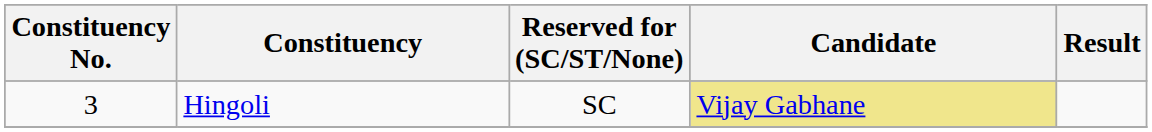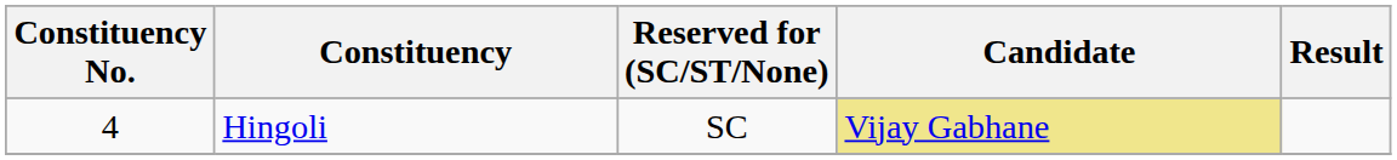 <table class= "wikitable sortable">
 <tr>
 <th align="center">Constituency <br> No.</th>
 <th style="width:180px;">Constituency</th>
 <th align="center">Reserved for<br>(SC/ST/None)</th>
 <th style="width:200px;">Candidate</th>
 <th align="center">Result</th>
 </tr>
 <tr>
-<td style="text-align:center;">3</td>
+<td style="text-align:center;">4</td>
 <td><a href='#'>Hingoli</a></td>
 <td style="text-align:center;">SC</td>
 <td style="background: khaki;"><a href='#'>Vijay Gabhane</a></td>
 <td></td>
 </tr>
 <tr>
 </tr>
 </table>
